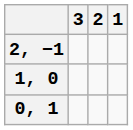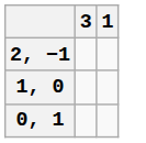 <table class="wikitable">
 <tr ---- valign="center">
 <th></th>
 <th>3</th>
-<th>2</th>
 <th>1</th>
 </tr>
 <tr ---- valign="center"  align="center">
 <th>2, −1</th>
-<td></td>
 <td></td>
 <td></td>
 </tr>
 <tr ---- valign="center"  align="center">
 <th>1, 0</th>
 <td></td>
 <td></td>
-<td></td>
 </tr>
 <tr ---- valign="center"  align="center">
 <th>0, 1</th>
 <td></td>
 <td></td>
-<td></td>
 </tr>
 </table>
